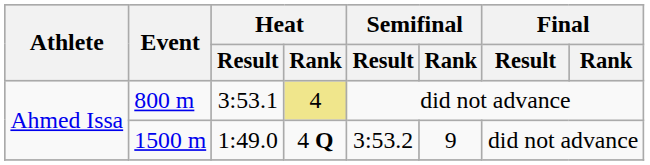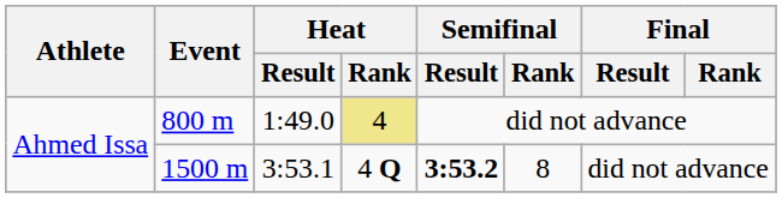 <table class=wikitable style="font-size:90%">
 <tr>
 <th rowspan="2">Athlete</th>
 <th rowspan="2">Event</th>
 <th colspan="2">Heat</th>
 <th colspan="2">Semifinal</th>
 <th colspan="2">Final</th>
 </tr>
 <tr style="font-size:95%">
 <th>Result</th>
 <th>Rank</th>
 <th>Result</th>
 <th>Rank</th>
 <th>Result</th>
 <th>Rank</th>
 </tr>
 <tr align=center>
 <td align=left rowspan=2><a href='#'>Ahmed Issa</a></td>
 <td align=left><a href='#'>800 m</a></td>
-<td>3:53.1</td>
+<td>1:49.0</td>
 <td style="background: khaki;">4</td>
 <td colspan=4>did not advance</td>
 </tr>
 <tr align=center>
 <td align=left><a href='#'>1500 m</a></td>
-<td>1:49.0</td>
+<td>3:53.1</td>
 <td>4 <strong>Q</strong></td>
-<td>3:53.2</td>
-<td>9</td>
+<td><strong>3:53.2</strong></td>
+<td>8</td>
 <td colspan=2>did not advance</td>
 </tr>
 </table>
